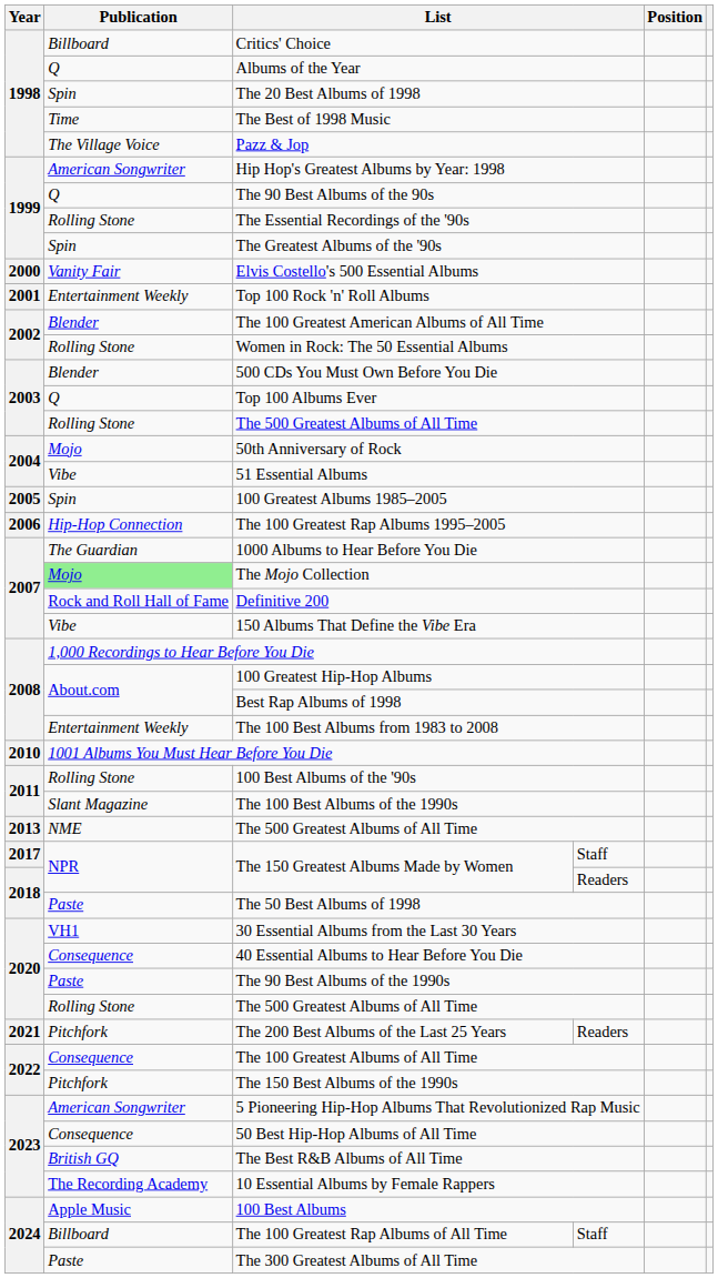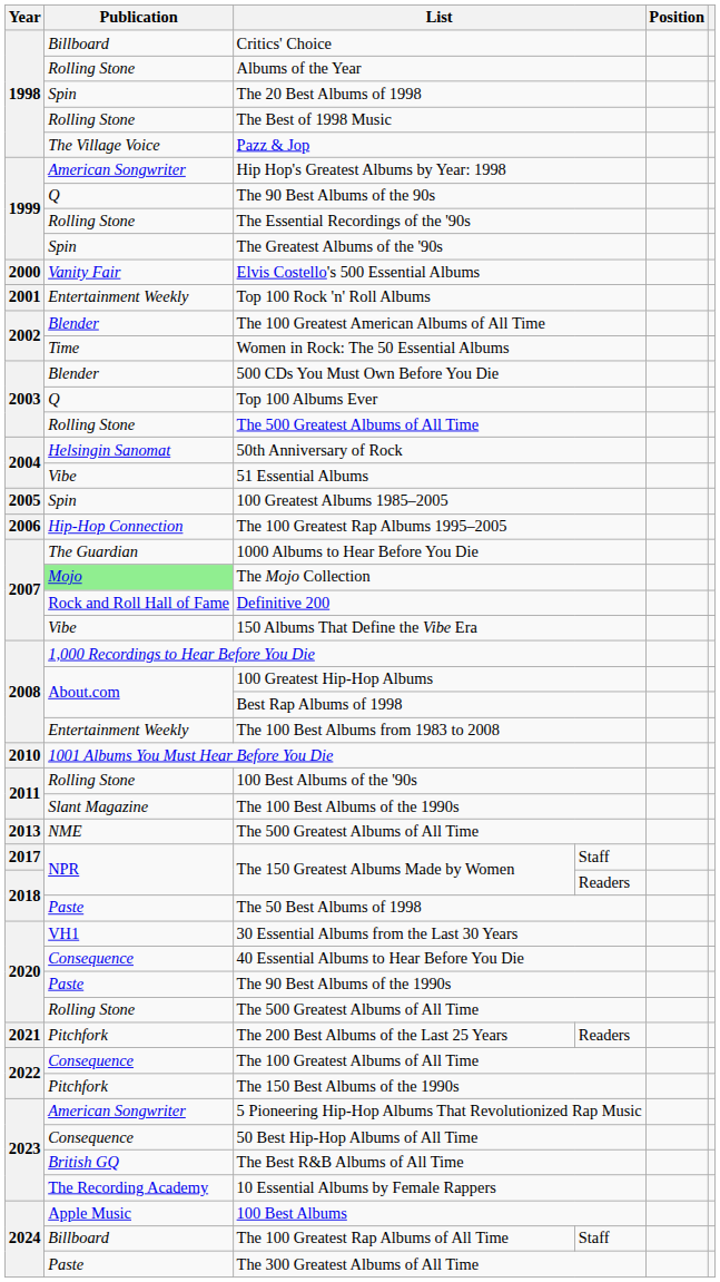 <table class="wikitable sortable plainrowheaders">
 <tr>
 <th scope="col">Year</th>
 <th scope="col">Publication</th>
 <th scope="col" colspan="2">List</th>
 <th scope="col">Position</th>
 <th scope="col"></th>
 </tr>
 <tr>
 <th scope="row" rowspan="5">1998</th>
 <td><em>Billboard</em></td>
 <td colspan="2">Critics' Choice</td>
 <td></td>
 <td></td>
 </tr>
 <tr>
-<td><em>Q</em></td>
+<td><em>Rolling Stone</em></td>
 <td colspan="2">Albums of the Year</td>
 <td></td>
 <td></td>
 </tr>
 <tr>
 <td><em>Spin</em></td>
 <td colspan="2">The 20 Best Albums of 1998</td>
 <td></td>
 <td></td>
 </tr>
 <tr>
-<td><em>Time</em></td>
+<td><em>Rolling Stone</em></td>
 <td colspan="2">The Best of 1998 Music</td>
 <td></td>
 <td></td>
 </tr>
 <tr>
 <td><em>The Village Voice</em></td>
 <td colspan="2"><a href='#'>Pazz & Jop</a></td>
 <td></td>
 <td></td>
 </tr>
 <tr>
 <th scope="row" rowspan="4">1999</th>
 <td><em><a href='#'>American Songwriter</a></em></td>
 <td colspan="2">Hip Hop's Greatest Albums by Year: 1998</td>
 <td></td>
 <td></td>
 </tr>
 <tr>
 <td><em>Q</em></td>
 <td colspan="2">The 90 Best Albums of the 90s</td>
 <td></td>
 <td></td>
 </tr>
 <tr>
 <td><em>Rolling Stone</em></td>
 <td colspan="2">The Essential Recordings of the '90s</td>
 <td></td>
 <td></td>
 </tr>
 <tr>
 <td><em>Spin</em></td>
 <td colspan="2">The Greatest Albums of the '90s</td>
 <td></td>
 <td></td>
 </tr>
 <tr>
 <th scope="row">2000</th>
 <td><em><a href='#'>Vanity Fair</a></em></td>
 <td colspan="2"><a href='#'>Elvis Costello</a>'s 500 Essential Albums</td>
 <td></td>
 <td></td>
 </tr>
 <tr>
 <th scope="row">2001</th>
 <td><em>Entertainment Weekly</em></td>
 <td colspan="2">Top 100 Rock 'n' Roll Albums</td>
 <td></td>
 <td></td>
 </tr>
 <tr>
 <th scope="row" rowspan="2">2002</th>
 <td><em><a href='#'>Blender</a></em></td>
 <td colspan="2">The 100 Greatest American Albums of All Time</td>
 <td></td>
 <td></td>
 </tr>
 <tr>
-<td><em>Rolling Stone</em></td>
+<td><em>Time</em></td>
 <td colspan="2">Women in Rock: The 50 Essential Albums</td>
 <td></td>
 <td></td>
 </tr>
 <tr>
 <th scope="row" rowspan="3">2003</th>
 <td><em>Blender</em></td>
 <td colspan="2">500 CDs You Must Own Before You Die</td>
 <td></td>
 <td></td>
 </tr>
 <tr>
 <td><em>Q</em></td>
 <td colspan="2">Top 100 Albums Ever</td>
 <td></td>
 <td></td>
 </tr>
 <tr>
 <td><em>Rolling Stone</em></td>
 <td colspan="2"><a href='#'>The 500 Greatest Albums of All Time</a></td>
 <td></td>
 <td></td>
 </tr>
 <tr>
 <th scope="row" rowspan="2">2004</th>
-<td><em><a href='#'>Mojo</a></em></td>
+<td><em><a href='#'>Helsingin Sanomat</a></em></td>
 <td colspan="2">50th Anniversary of Rock</td>
 <td></td>
 <td></td>
 </tr>
 <tr>
 <td><em>Vibe</em></td>
 <td colspan="2">51 Essential Albums</td>
 <td></td>
 <td></td>
 </tr>
 <tr>
 <th scope="row">2005</th>
 <td><em>Spin</em></td>
 <td colspan="2">100 Greatest Albums 1985–2005</td>
 <td></td>
 <td></td>
 </tr>
 <tr>
 <th scope="row">2006</th>
 <td><em><a href='#'>Hip-Hop Connection</a></em></td>
 <td colspan="2">The 100 Greatest Rap Albums 1995–2005</td>
 <td></td>
 <td></td>
 </tr>
 <tr>
 <th scope="row" rowspan="4">2007</th>
 <td><em>The Guardian</em></td>
 <td colspan="2">1000 Albums to Hear Before You Die</td>
 <td></td>
 <td></td>
 </tr>
 <tr>
 <td style="background: lightgreen;"><em><a href='#'>Mojo</a></em></td>
 <td colspan="2">The <em>Mojo</em> Collection</td>
 <td></td>
 <td></td>
 </tr>
 <tr>
 <td><a href='#'>Rock and Roll Hall of Fame</a></td>
 <td colspan="2"><a href='#'>Definitive 200</a></td>
 <td></td>
 <td></td>
 </tr>
 <tr>
 <td><em>Vibe</em></td>
 <td colspan="2">150 Albums That Define the <em>Vibe</em> Era</td>
 <td></td>
 <td></td>
 </tr>
 <tr>
 <th scope="row" rowspan="4">2008</th>
 <td colspan="3"><em><a href='#'>1,000 Recordings to Hear Before You Die</a></em></td>
 <td></td>
 <td></td>
 </tr>
 <tr>
 <td rowspan="2"><a href='#'>About.com</a></td>
 <td colspan="2">100 Greatest Hip-Hop Albums</td>
 <td></td>
 <td></td>
 </tr>
 <tr>
 <td colspan="2">Best Rap Albums of 1998</td>
 <td></td>
 <td></td>
 </tr>
 <tr>
 <td><em>Entertainment Weekly</em></td>
 <td colspan="2">The 100 Best Albums from 1983 to 2008</td>
 <td></td>
 <td></td>
 </tr>
 <tr>
 <th scope="row">2010</th>
 <td colspan="3"><em><a href='#'>1001 Albums You Must Hear Before You Die</a></em></td>
 <td></td>
 <td></td>
 </tr>
 <tr>
 <th scope="row" rowspan="2">2011</th>
 <td><em>Rolling Stone</em></td>
 <td colspan="2">100 Best Albums of the '90s</td>
 <td></td>
 <td></td>
 </tr>
 <tr>
 <td><em>Slant Magazine</em></td>
 <td colspan="2">The 100 Best Albums of the 1990s</td>
 <td></td>
 <td></td>
 </tr>
 <tr>
 <th scope="row">2013</th>
 <td><em>NME</em></td>
 <td colspan="2">The 500 Greatest Albums of All Time</td>
 <td></td>
 <td></td>
 </tr>
 <tr>
 <th scope="row">2017</th>
 <td rowspan="2"><a href='#'>NPR</a></td>
 <td rowspan="2">The 150 Greatest Albums Made by Women</td>
 <td>Staff</td>
 <td></td>
 <td></td>
 </tr>
 <tr>
 <th scope="row" rowspan="2">2018</th>
 <td>Readers</td>
 <td></td>
 <td></td>
 </tr>
 <tr>
 <td><em><a href='#'>Paste</a></em></td>
 <td colspan="2">The 50 Best Albums of 1998</td>
 <td></td>
 <td></td>
 </tr>
 <tr>
 <th scope="row" rowspan="4">2020</th>
 <td><a href='#'>VH1</a></td>
 <td colspan="2">30 Essential Albums from the Last 30 Years</td>
 <td></td>
 <td></td>
 </tr>
 <tr>
 <td><em><a href='#'>Consequence</a></em></td>
 <td colspan="2">40 Essential Albums to Hear Before You Die</td>
 <td></td>
 <td></td>
 </tr>
 <tr>
 <td><em><a href='#'>Paste</a></em></td>
 <td colspan="2">The 90 Best Albums of the 1990s</td>
 <td></td>
 <td></td>
 </tr>
 <tr>
 <td><em>Rolling Stone</em></td>
 <td colspan="2">The 500 Greatest Albums of All Time</td>
 <td></td>
 <td></td>
 </tr>
 <tr>
 <th scope="row">2021</th>
 <td><em>Pitchfork</em></td>
 <td>The 200 Best Albums of the Last 25 Years</td>
 <td>Readers</td>
 <td></td>
 <td></td>
 </tr>
 <tr>
 <th scope="row" rowspan="2">2022</th>
 <td><em><a href='#'>Consequence</a></em></td>
 <td colspan="2">The 100 Greatest Albums of All Time</td>
 <td></td>
 <td></td>
 </tr>
 <tr>
 <td><em>Pitchfork</em></td>
 <td colspan="2">The 150 Best Albums of the 1990s</td>
 <td></td>
 <td></td>
 </tr>
 <tr>
 <th scope="row" rowspan="4">2023</th>
 <td><em><a href='#'>American Songwriter</a></em></td>
 <td colspan="2">5 Pioneering Hip-Hop Albums That Revolutionized Rap Music</td>
 <td></td>
 <td></td>
 </tr>
 <tr>
 <td><em>Consequence</em></td>
 <td colspan="2">50 Best Hip-Hop Albums of All Time</td>
 <td></td>
 <td></td>
 </tr>
 <tr>
 <td><em><a href='#'>British GQ</a></em></td>
 <td colspan="2">The Best R&B Albums of All Time</td>
 <td></td>
 <td></td>
 </tr>
 <tr>
 <td><a href='#'>The Recording Academy</a></td>
 <td colspan="2">10 Essential Albums by Female Rappers</td>
 <td></td>
 <td></td>
 </tr>
 <tr>
 <th scope="row" rowspan="3">2024</th>
 <td><a href='#'>Apple Music</a></td>
 <td colspan="2"><a href='#'>100 Best Albums</a></td>
 <td></td>
 <td></td>
 </tr>
 <tr>
 <td><em>Billboard</em></td>
 <td>The 100 Greatest Rap Albums of All Time</td>
 <td>Staff</td>
 <td></td>
 <td></td>
 </tr>
 <tr>
 <td><em>Paste</em></td>
 <td colspan="2">The 300 Greatest Albums of All Time</td>
 <td></td>
 <td></td>
 </tr>
 </table>
